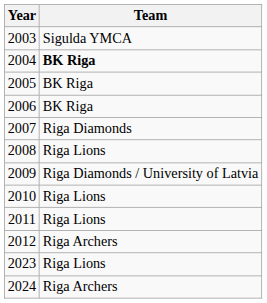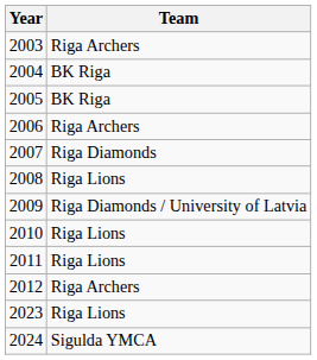 <table class="wikitable">
 <tr>
 <th>Year</th>
 <th>Team</th>
 </tr>
 <tr>
 <td align="center">2003</td>
-<td>Sigulda YMCA</td>
+<td>Riga Archers</td>
 </tr>
 <tr>
 <td align="center">2004</td>
-<td><strong>BK Riga</strong></td>
+<td>BK Riga</td>
 </tr>
 <tr>
 <td align="center">2005</td>
 <td>BK Riga</td>
 </tr>
 <tr>
 <td align="center">2006</td>
-<td>BK Riga</td>
+<td>Riga Archers</td>
 </tr>
 <tr>
 <td align="center">2007</td>
 <td>Riga Diamonds</td>
 </tr>
 <tr>
 <td align="center">2008</td>
 <td>Riga Lions</td>
 </tr>
 <tr>
 <td align="center">2009</td>
 <td>Riga Diamonds / University of Latvia</td>
 </tr>
 <tr>
 <td align="center">2010</td>
 <td>Riga Lions</td>
 </tr>
 <tr>
 <td align="center">2011</td>
 <td>Riga Lions</td>
 </tr>
 <tr>
 <td align="center">2012</td>
 <td>Riga Archers</td>
 </tr>
 <tr>
 <td align="center">2023</td>
 <td>Riga Lions</td>
 </tr>
 <tr>
 <td align="center">2024</td>
-<td>Riga Archers</td>
+<td>Sigulda YMCA</td>
 </tr>
 </table>
